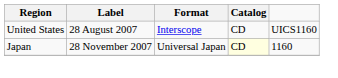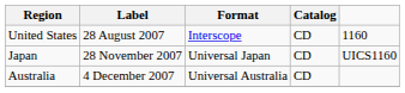 <table class="wikitable">
 <tr>
 <th>Region</th>
 <th>Label</th>
 <th>Format</th>
 <th>Catalog</th>
 </tr>
 <tr>
 <td>United States</td>
 <td>28 August 2007</td>
 <td><a href='#'>Interscope</a></td>
 <td>CD</td>
-<td>UICS1160</td>
+<td>1160</td>
 </tr>
 <tr>
 <td>Japan</td>
 <td>28 November 2007</td>
 <td>Universal Japan</td>
-<td style="background: lightyellow;">CD</td>
-<td>1160</td>
+<td>CD</td>
+<td>UICS1160</td>
+</tr>
+<tr>
+<td>Australia</td>
+<td>4 December 2007</td>
+<td>Universal Australia</td>
+<td>CD</td>
+<td></td>
 </tr>
 <tr>
 </tr>
 </table>
